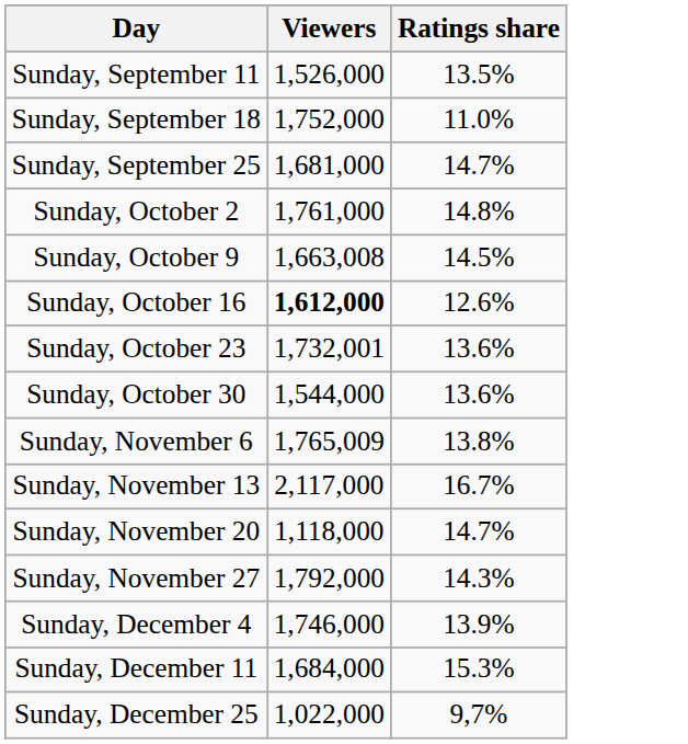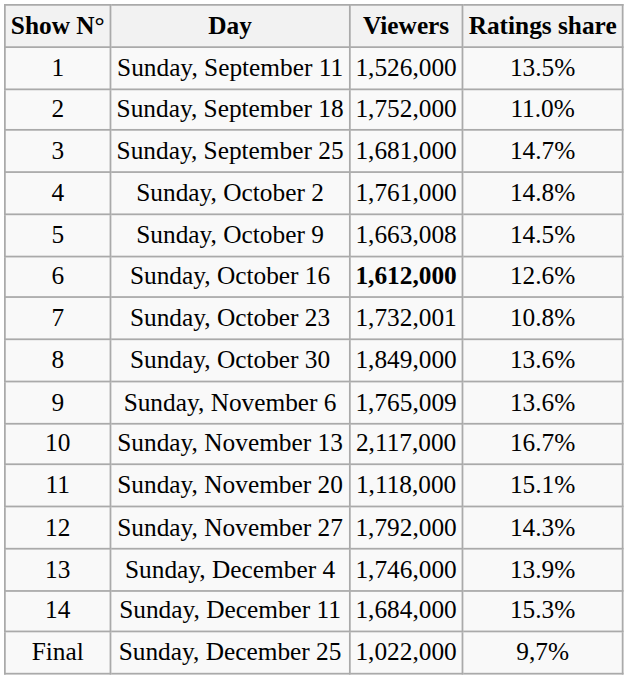 <table class="wikitable sortable centre" style="text-align:center;font-size:90%;">
 <tr>
+<th>Show N°</th>
 <th>Day</th>
 <th>Viewers</th>
 <th>Ratings share</th>
 </tr>
 <tr>
+<td>1</td>
 <td>Sunday, September 11</td>
 <td>1,526,000</td>
 <td>13.5%</td>
 </tr>
 <tr>
+<td>2</td>
 <td>Sunday, September 18</td>
 <td>1,752,000</td>
 <td>11.0%</td>
 </tr>
 <tr>
+<td>3</td>
 <td>Sunday, September 25</td>
 <td>1,681,000</td>
 <td>14.7%</td>
 </tr>
 <tr>
+<td>4</td>
 <td>Sunday, October 2</td>
 <td>1,761,000</td>
 <td>14.8%</td>
 </tr>
 <tr>
+<td>5</td>
 <td>Sunday, October 9</td>
 <td>1,663,008</td>
 <td>14.5%</td>
 </tr>
 <tr>
+<td>6</td>
 <td>Sunday, October 16</td>
 <td><strong>1,612,000</strong></td>
 <td>12.6%</td>
 </tr>
 <tr>
+<td>7</td>
 <td>Sunday, October 23</td>
 <td>1,732,001</td>
+<td>10.8%</td>
+</tr>
+<tr>
+<td>8</td>
+<td>Sunday, October 30</td>
+<td>1,849,000</td>
 <td>13.6%</td>
 </tr>
 <tr>
-<td>Sunday, October 30</td>
-<td>1,544,000</td>
+<td>9</td>
+<td>Sunday, November 6</td>
+<td>1,765,009</td>
 <td>13.6%</td>
 </tr>
 <tr>
-<td>Sunday, November 6</td>
-<td>1,765,009</td>
-<td>13.8%</td>
-</tr>
-<tr>
+<td>10</td>
 <td>Sunday, November 13</td>
 <td>2,117,000</td>
 <td>16.7%</td>
 </tr>
 <tr>
+<td>11</td>
 <td>Sunday, November 20</td>
 <td>1,118,000</td>
-<td>14.7%</td>
+<td>15.1%</td>
 </tr>
 <tr>
+<td>12</td>
 <td>Sunday, November 27</td>
 <td>1,792,000</td>
 <td>14.3%</td>
 </tr>
 <tr>
+<td>13</td>
 <td>Sunday, December 4</td>
 <td>1,746,000</td>
 <td>13.9%</td>
 </tr>
 <tr>
+<td>14</td>
 <td>Sunday, December 11</td>
 <td>1,684,000</td>
 <td>15.3%</td>
 </tr>
 <tr>
+<td>Final</td>
 <td>Sunday, December 25</td>
 <td>1,022,000</td>
 <td>9,7%</td>
 </tr>
 </table>
